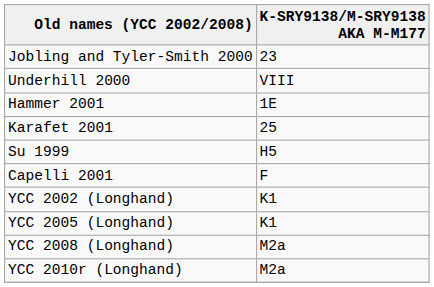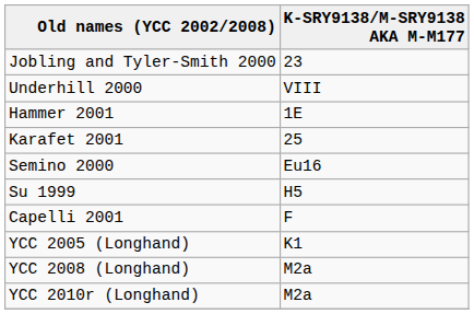 <table class="wikitable">
 <tr>
 <td align="right" style="background:#f0f0f0;"><strong>Old names (YCC 2002/2008)</strong></td>
 <td align="right" style="background:#f0f0f0;"><strong>K-SRY9138/M-SRY9138<br>AKA M-M177</strong></td>
 </tr>
 <tr>
 <td>Jobling and Tyler-Smith 2000</td>
 <td>23</td>
 </tr>
 <tr>
 <td>Underhill 2000</td>
 <td>VIII</td>
 </tr>
 <tr>
 <td>Hammer 2001</td>
 <td>1E</td>
 </tr>
 <tr>
 <td>Karafet 2001</td>
 <td>25</td>
 </tr>
 <tr>
+<td>Semino 2000</td>
+<td>Eu16</td>
+</tr>
+<tr>
 <td>Su 1999</td>
 <td>H5</td>
 </tr>
 <tr>
 <td>Capelli 2001</td>
 <td>F</td>
-</tr>
-<tr>
-<td>YCC 2002 (Longhand)</td>
-<td>K1</td>
 </tr>
 <tr>
 <td>YCC 2005 (Longhand)</td>
 <td>K1</td>
 </tr>
 <tr>
 <td>YCC 2008 (Longhand)</td>
 <td>M2a</td>
 </tr>
 <tr>
 <td>YCC 2010r (Longhand)</td>
 <td>M2a</td>
 </tr>
 <tr>
 </tr>
 </table>
